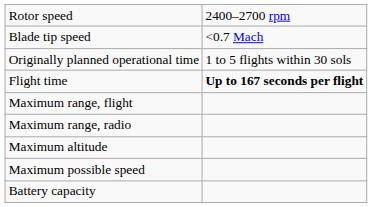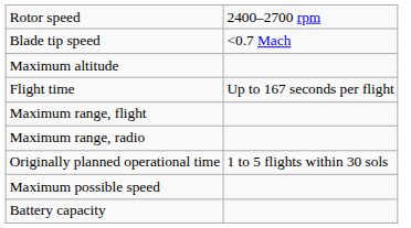 <table class="wikitable" style="font-size:85%; margin:0.2em 0em 1em 1.5em;">
 <tr>
 <td>Rotor speed</td>
 <td>2400–2700 <a href='#'>rpm</a></td>
 </tr>
 <tr>
 <td>Blade tip speed</td>
 <td><0.7 <a href='#'>Mach</a></td>
 </tr>
 <tr>
-<td>Originally planned operational time</td>
-<td>1 to 5 flights within 30 sols</td>
+<td>Maximum altitude</td>
+<td></td>
 </tr>
 <tr>
 <td>Flight time</td>
-<td><strong>Up to 167 seconds per flight</strong></td>
+<td>Up to 167 seconds per flight</td>
 </tr>
 <tr>
 <td>Maximum range, flight</td>
 <td></td>
 </tr>
 <tr>
 <td>Maximum range, radio</td>
 <td></td>
 </tr>
 <tr>
-<td>Maximum altitude</td>
-<td></td>
+<td>Originally planned operational time</td>
+<td>1 to 5 flights within 30 sols</td>
 </tr>
 <tr>
 <td>Maximum possible speed</td>
 <td></td>
 </tr>
 <tr>
 <td>Battery capacity</td>
 <td></td>
 </tr>
 </table>
